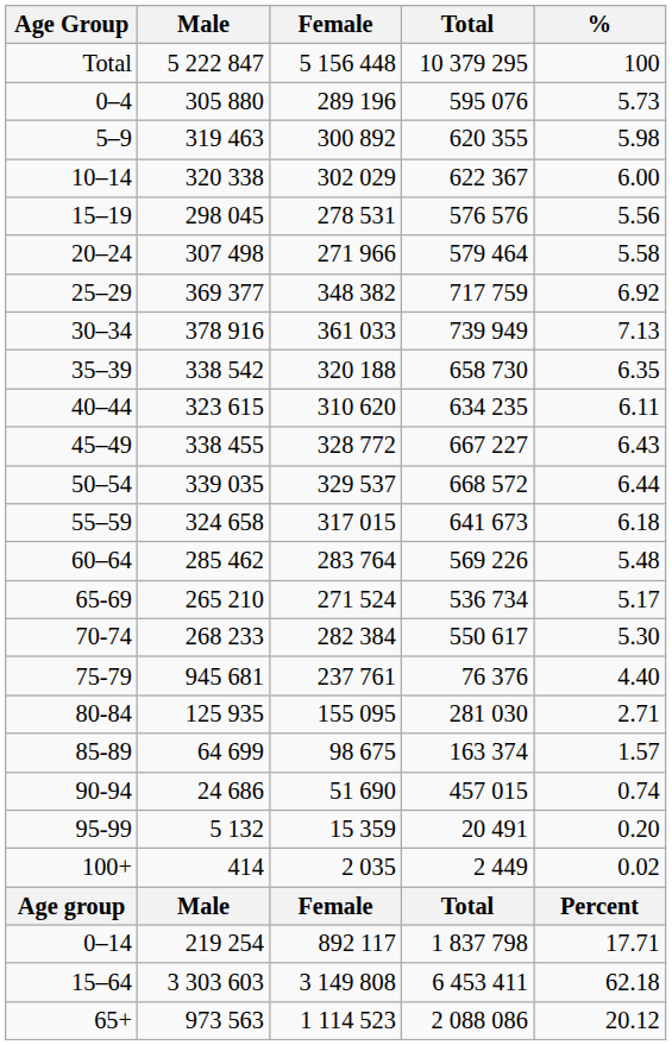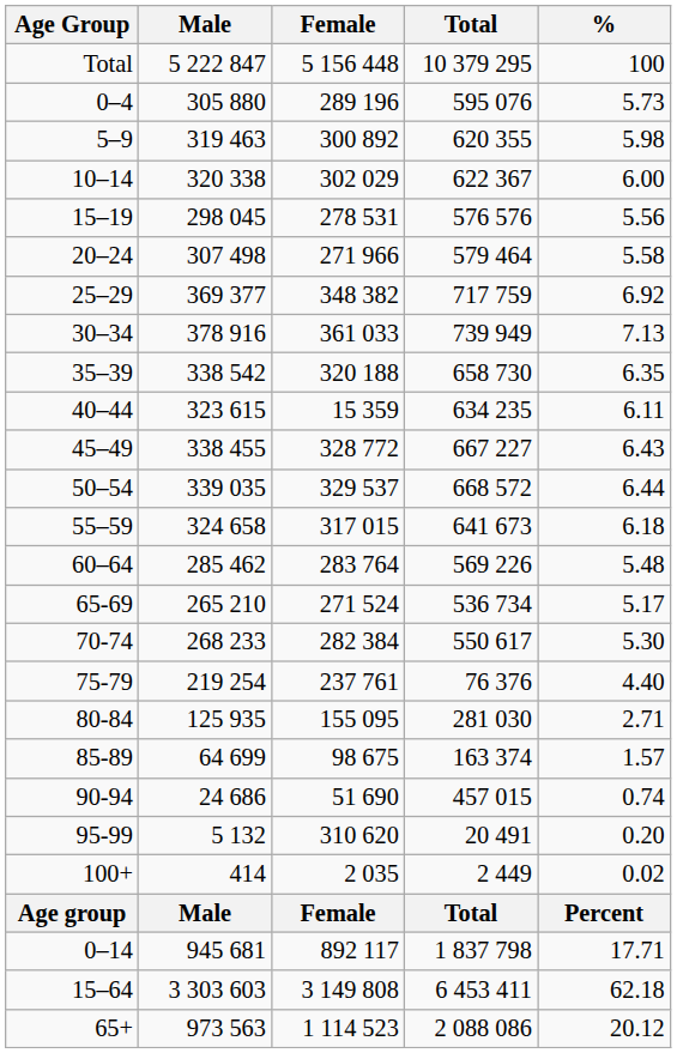 <table class="wikitable">
 <tr>
 <th width="80pt">Age Group</th>
 <th width="80pt">Male</th>
 <th width="80pt">Female</th>
 <th width="80pt">Total</th>
 <th width="80pt">%</th>
 </tr>
 <tr>
 <td align="right">Total</td>
 <td align="right">5 222 847</td>
 <td align="right">5 156 448</td>
 <td align="right">10 379 295</td>
 <td align="right">100</td>
 </tr>
 <tr>
 <td align="right">0–4</td>
 <td align="right">305 880</td>
 <td align="right">289 196</td>
 <td align="right">595 076</td>
 <td align="right">5.73</td>
 </tr>
 <tr>
 <td align="right">5–9</td>
 <td align="right">319 463</td>
 <td align="right">300 892</td>
 <td align="right">620 355</td>
 <td align="right">5.98</td>
 </tr>
 <tr>
 <td align="right">10–14</td>
 <td align="right">320 338</td>
 <td align="right">302 029</td>
 <td align="right">622 367</td>
 <td align="right">6.00</td>
 </tr>
 <tr>
 <td align="right">15–19</td>
 <td align="right">298 045</td>
 <td align="right">278 531</td>
 <td align="right">576 576</td>
 <td align="right">5.56</td>
 </tr>
 <tr>
 <td align="right">20–24</td>
 <td align="right">307 498</td>
 <td align="right">271 966</td>
 <td align="right">579 464</td>
 <td align="right">5.58</td>
 </tr>
 <tr>
 <td align="right">25–29</td>
 <td align="right">369 377</td>
 <td align="right">348 382</td>
 <td align="right">717 759</td>
 <td align="right">6.92</td>
 </tr>
 <tr>
 <td align="right">30–34</td>
 <td align="right">378 916</td>
 <td align="right">361 033</td>
 <td align="right">739 949</td>
 <td align="right">7.13</td>
 </tr>
 <tr>
 <td align="right">35–39</td>
 <td align="right">338 542</td>
 <td align="right">320 188</td>
 <td align="right">658 730</td>
 <td align="right">6.35</td>
 </tr>
 <tr>
 <td align="right">40–44</td>
 <td align="right">323 615</td>
-<td align="right">310 620</td>
+<td align="right">15 359</td>
 <td align="right">634 235</td>
 <td align="right">6.11</td>
 </tr>
 <tr>
 <td align="right">45–49</td>
 <td align="right">338 455</td>
 <td align="right">328 772</td>
 <td align="right">667 227</td>
 <td align="right">6.43</td>
 </tr>
 <tr>
 <td align="right">50–54</td>
 <td align="right">339 035</td>
 <td align="right">329 537</td>
 <td align="right">668 572</td>
 <td align="right">6.44</td>
 </tr>
 <tr>
 <td align="right">55–59</td>
 <td align="right">324 658</td>
 <td align="right">317 015</td>
 <td align="right">641 673</td>
 <td align="right">6.18</td>
 </tr>
 <tr>
 <td align="right">60–64</td>
 <td align="right">285 462</td>
 <td align="right">283 764</td>
 <td align="right">569 226</td>
 <td align="right">5.48</td>
 </tr>
 <tr>
 <td align="right">65-69</td>
 <td align="right">265 210</td>
 <td align="right">271 524</td>
 <td align="right">536 734</td>
 <td align="right">5.17</td>
 </tr>
 <tr>
 <td align="right">70-74</td>
 <td align="right">268 233</td>
 <td align="right">282 384</td>
 <td align="right">550 617</td>
 <td align="right">5.30</td>
 </tr>
 <tr>
 <td align="right">75-79</td>
-<td align="right">945 681</td>
+<td align="right">219 254</td>
 <td align="right">237 761</td>
 <td align="right">76 376</td>
 <td align="right">4.40</td>
 </tr>
 <tr>
 <td align="right">80-84</td>
 <td align="right">125 935</td>
 <td align="right">155 095</td>
 <td align="right">281 030</td>
 <td align="right">2.71</td>
 </tr>
 <tr>
 <td align="right">85-89</td>
 <td align="right">64 699</td>
 <td align="right">98 675</td>
 <td align="right">163 374</td>
 <td align="right">1.57</td>
 </tr>
 <tr>
 <td align="right">90-94</td>
 <td align="right">24 686</td>
 <td align="right">51 690</td>
 <td align="right">457 015</td>
 <td align="right">0.74</td>
 </tr>
 <tr>
 <td align="right">95-99</td>
 <td align="right">5 132</td>
-<td align="right">15 359</td>
+<td align="right">310 620</td>
 <td align="right">20 491</td>
 <td align="right">0.20</td>
 </tr>
 <tr>
 <td align="right">100+</td>
 <td align="right">414</td>
 <td align="right">2 035</td>
 <td align="right">2 449</td>
 <td align="right">0.02</td>
 </tr>
 <tr>
 <th width="50">Age group</th>
 <th width="80pt">Male</th>
 <th width="80">Female</th>
 <th width="80">Total</th>
 <th width="50">Percent</th>
 </tr>
 <tr>
 <td align="right">0–14</td>
-<td align="right">219 254</td>
+<td align="right">945 681</td>
 <td align="right">892 117</td>
 <td align="right">1 837 798</td>
 <td align="right">17.71</td>
 </tr>
 <tr>
 <td align="right">15–64</td>
 <td align="right">3 303 603</td>
 <td align="right">3 149 808</td>
 <td align="right">6 453 411</td>
 <td align="right">62.18</td>
 </tr>
 <tr>
 <td align="right">65+</td>
 <td align="right">973 563</td>
 <td align="right">1 114 523</td>
 <td align="right">2 088 086</td>
 <td align="right">20.12</td>
 </tr>
 <tr>
 </tr>
 </table>
